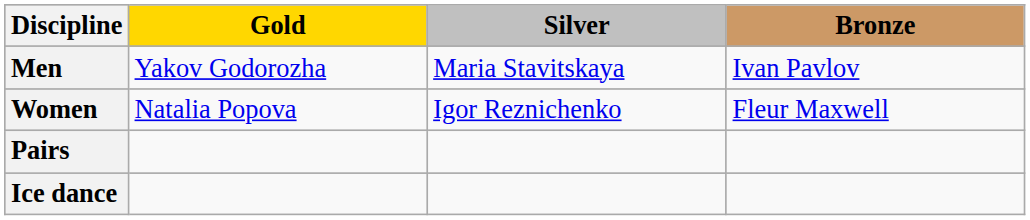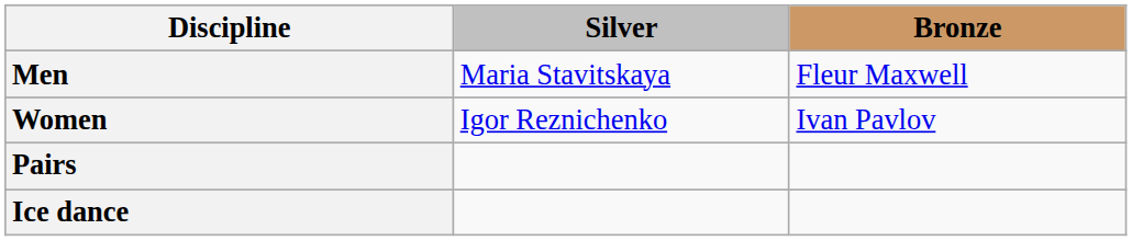 <table class="wikitable unsortable" style="text-align:left; width:70%">
 <tr>
 <th scope="col">Discipline</th>
-<th scope="col" style="text-align:center; width:30%; background:gold">Gold</th>
 <th scope="col" style="text-align:center; width:30%; background:silver">Silver</th>
 <th scope="col" style="text-align:center; width:30%; background:#c96">Bronze</th>
 </tr>
 <tr>
 <th scope="row" style="text-align:left">Men</th>
-<td> <a href='#'>Yakov Godorozha</a></td>
 <td> <a href='#'>Maria Stavitskaya</a></td>
+<td> <a href='#'>Fleur Maxwell</a></td>
+</tr>
+<tr>
+<th scope="row" style="text-align:left">Women</th>
+<td> <a href='#'>Igor Reznichenko</a></td>
 <td> <a href='#'>Ivan Pavlov</a></td>
 </tr>
 <tr>
-<th scope="row" style="text-align:left">Women</th>
-<td> <a href='#'>Natalia Popova</a></td>
-<td> <a href='#'>Igor Reznichenko</a></td>
-<td> <a href='#'>Fleur Maxwell</a></td>
-</tr>
-<tr>
 <th scope="row" style="text-align:left">Pairs</th>
-<td></td>
 <td></td>
 <td></td>
 </tr>
 <tr>
 <th scope="row" style="text-align:left">Ice dance</th>
 <td></td>
 <td></td>
-<td></td>
 </tr>
 </table>
